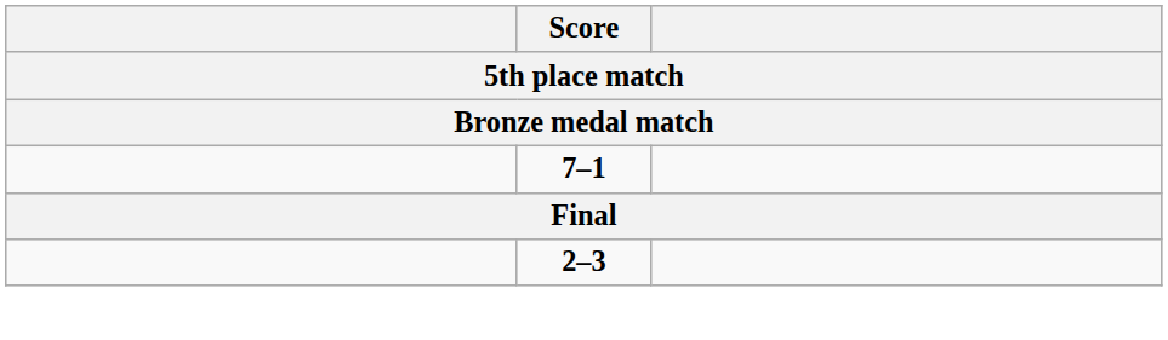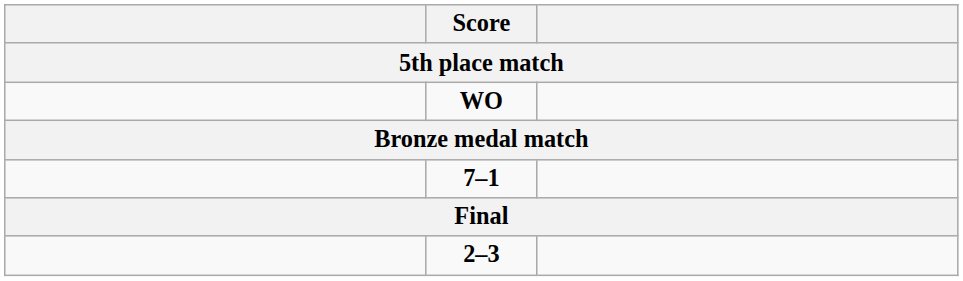 <table class="wikitable" style="text-align: left;">
 <tr>
 <th align="right" width="270"></th>
 <th width="65">Score</th>
 <th align="left" width="270"></th>
 </tr>
 <tr>
 <th colspan="3">5th place match</th>
+</tr>
+<tr>
+<td></td>
+<td align=center><strong>WO</strong></td>
+<td><strong></strong></td>
 </tr>
 <tr>
 <th colspan="3">Bronze medal match</th>
 </tr>
 <tr>
 <td><strong></strong></td>
 <td align=center><strong>7–1</strong></td>
 <td></td>
 </tr>
 <tr>
 <th colspan="3">Final</th>
 </tr>
 <tr>
 <td></td>
 <td align=center><strong>2–3</strong></td>
 <td><strong></strong></td>
 </tr>
 </table>
